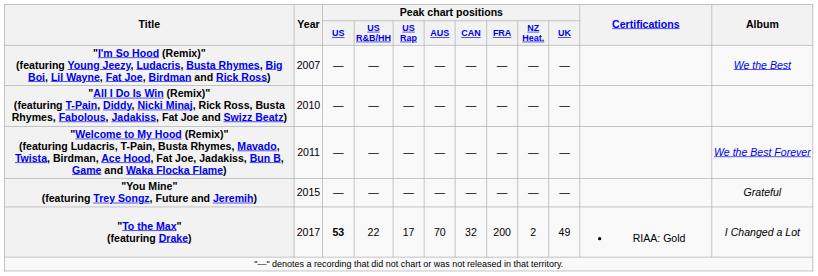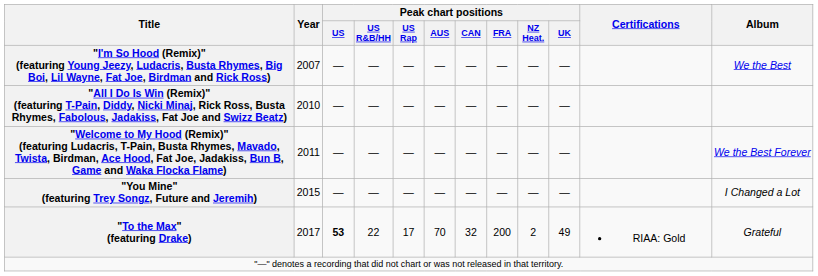 <table class="wikitable plainrowheaders" style="text-align:center;" border="1">
 <tr>
 <th scope="col" rowspan="2" style="width:27em;">Title</th>
 <th scope="col" rowspan="2" style="width:1em;">Year</th>
 <th scope="col" colspan="8">Peak chart positions</th>
 <th scope="col" rowspan="2" style="width:12em;"><a href='#'>Certifications</a></th>
 <th scope="col" rowspan="2">Album</th>
 </tr>
 <tr>
 <th scope="col" style="width:3em;font-size:85%;"><a href='#'>US</a><br></th>
 <th scope="col" style="width:3em;font-size:85%;"><a href='#'>US<br>R&B/HH</a><br></th>
 <th scope="col" style="width:3em;font-size:85%;"><a href='#'>US<br>Rap</a><br></th>
 <th scope="col" style="width:3em;font-size:85%;"><a href='#'>AUS</a><br></th>
 <th scope="col" style="width:3em;font-size:85%;"><a href='#'>CAN</a><br></th>
 <th scope="col" style="width:3em;font-size:85%;"><a href='#'>FRA</a><br></th>
 <th scope="col" style="width:3em;font-size:85%;"><a href='#'>NZ<br>Heat.</a><br></th>
 <th scope="col" style="width:3em;font-size:85%;"><a href='#'>UK</a><br></th>
 </tr>
 <tr>
 <th scope="row">"<a href='#'>I'm So Hood</a> (Remix)"<br><span>(featuring <a href='#'>Young Jeezy</a>, <a href='#'>Ludacris</a>, <a href='#'>Busta Rhymes</a>, <a href='#'>Big Boi</a>, <a href='#'>Lil Wayne</a>, <a href='#'>Fat Joe</a>, <a href='#'>Birdman</a> and <a href='#'>Rick Ross</a>)</span></th>
 <td>2007</td>
 <td>—</td>
 <td>—</td>
 <td>—</td>
 <td>—</td>
 <td>—</td>
 <td>—</td>
 <td>—</td>
 <td>—</td>
 <td></td>
 <td><em><a href='#'>We the Best</a></em></td>
 </tr>
 <tr>
 <th scope="row">"<a href='#'>All I Do Is Win</a> (Remix)"<br><span>(featuring <a href='#'>T-Pain</a>, <a href='#'>Diddy</a>, <a href='#'>Nicki Minaj</a>, Rick Ross, Busta Rhymes, <a href='#'>Fabolous</a>, <a href='#'>Jadakiss</a>, Fat Joe and <a href='#'>Swizz Beatz</a>)</span></th>
 <td>2010</td>
 <td>—</td>
 <td>—</td>
 <td>—</td>
 <td>—</td>
 <td>—</td>
 <td>—</td>
 <td>—</td>
 <td>—</td>
 <td></td>
 <td></td>
 </tr>
 <tr>
 <th scope="row">"<a href='#'>Welcome to My Hood</a> (Remix)"<br><span>(featuring Ludacris, T-Pain, Busta Rhymes, <a href='#'>Mavado</a>, <a href='#'>Twista</a>, Birdman, <a href='#'>Ace Hood</a>, Fat Joe, Jadakiss, <a href='#'>Bun B</a>, <a href='#'>Game</a> and <a href='#'>Waka Flocka Flame</a>)</span></th>
 <td>2011</td>
 <td>—</td>
 <td>—</td>
 <td>—</td>
 <td>—</td>
 <td>—</td>
 <td>—</td>
 <td>—</td>
 <td>—</td>
 <td></td>
 <td><em><a href='#'>We the Best Forever</a></em></td>
 </tr>
 <tr>
 <th scope="row">"You Mine"<br><span>(featuring <a href='#'>Trey Songz</a>, Future and <a href='#'>Jeremih</a>)</span></th>
 <td>2015</td>
 <td>—</td>
 <td>—</td>
 <td>—</td>
 <td>—</td>
 <td>—</td>
 <td>—</td>
 <td>—</td>
 <td>—</td>
 <td></td>
-<td><em>Grateful</em></td>
+<td><em>I Changed a Lot</em></td>
 </tr>
 <tr>
 <th scope="row">"<a href='#'>To the Max</a>"<br><span>(featuring <a href='#'>Drake</a>)</span></th>
 <td>2017</td>
 <td><strong>53</strong></td>
 <td>22</td>
 <td>17</td>
 <td>70</td>
 <td>32</td>
 <td>200</td>
 <td>2</td>
 <td>49</td>
 <td><br><ul><li>RIAA: Gold</li></ul></td>
-<td><em>I Changed a Lot</em></td>
+<td><em>Grateful</em></td>
 </tr>
 <tr>
 <td colspan="14" style="font-size:85%">"—" denotes a recording that did not chart or was not released in that territory.</td>
 </tr>
 </table>
